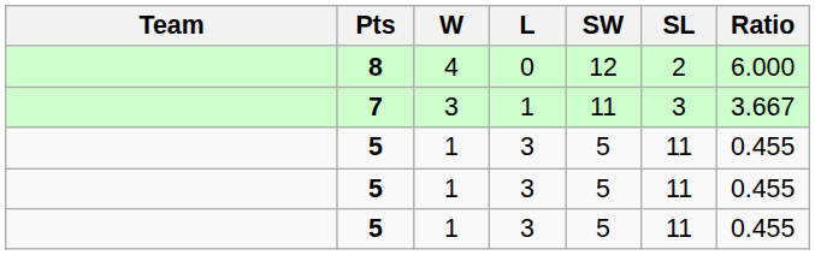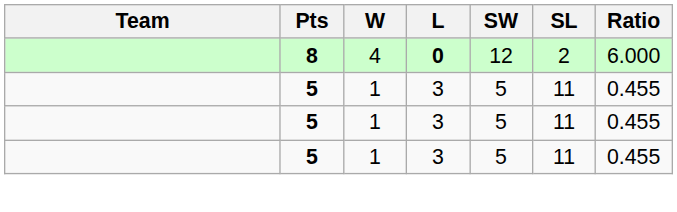 <table class=wikitable style=text-align:center>
 <tr>
 <th width=200>Team</th>
 <th width=40>Pts</th>
 <th width=40>W</th>
 <th width=40>L</th>
 <th width=40>SW</th>
 <th width=40>SL</th>
 <th width=50>Ratio</th>
 </tr>
 <tr bgcolor="ccffcc">
 <td align=left></td>
 <td><strong>8</strong></td>
 <td>4</td>
-<td>0</td>
+<td><strong>0</strong></td>
 <td>12</td>
 <td>2</td>
 <td>6.000</td>
-</tr>
-<tr bgcolor="ccffcc">
-<td align=left></td>
-<td><strong>7</strong></td>
-<td>3</td>
-<td>1</td>
-<td>11</td>
-<td>3</td>
-<td>3.667</td>
 </tr>
 <tr>
 <td align=left></td>
 <td><strong>5</strong></td>
 <td>1</td>
 <td>3</td>
 <td>5</td>
 <td>11</td>
 <td>0.455</td>
 </tr>
 <tr>
 <td align=left></td>
 <td><strong>5</strong></td>
 <td>1</td>
 <td>3</td>
 <td>5</td>
 <td>11</td>
 <td>0.455</td>
 </tr>
 <tr>
 <td align=left></td>
 <td><strong>5</strong></td>
 <td>1</td>
 <td>3</td>
 <td>5</td>
 <td>11</td>
 <td>0.455</td>
 </tr>
 </table>
